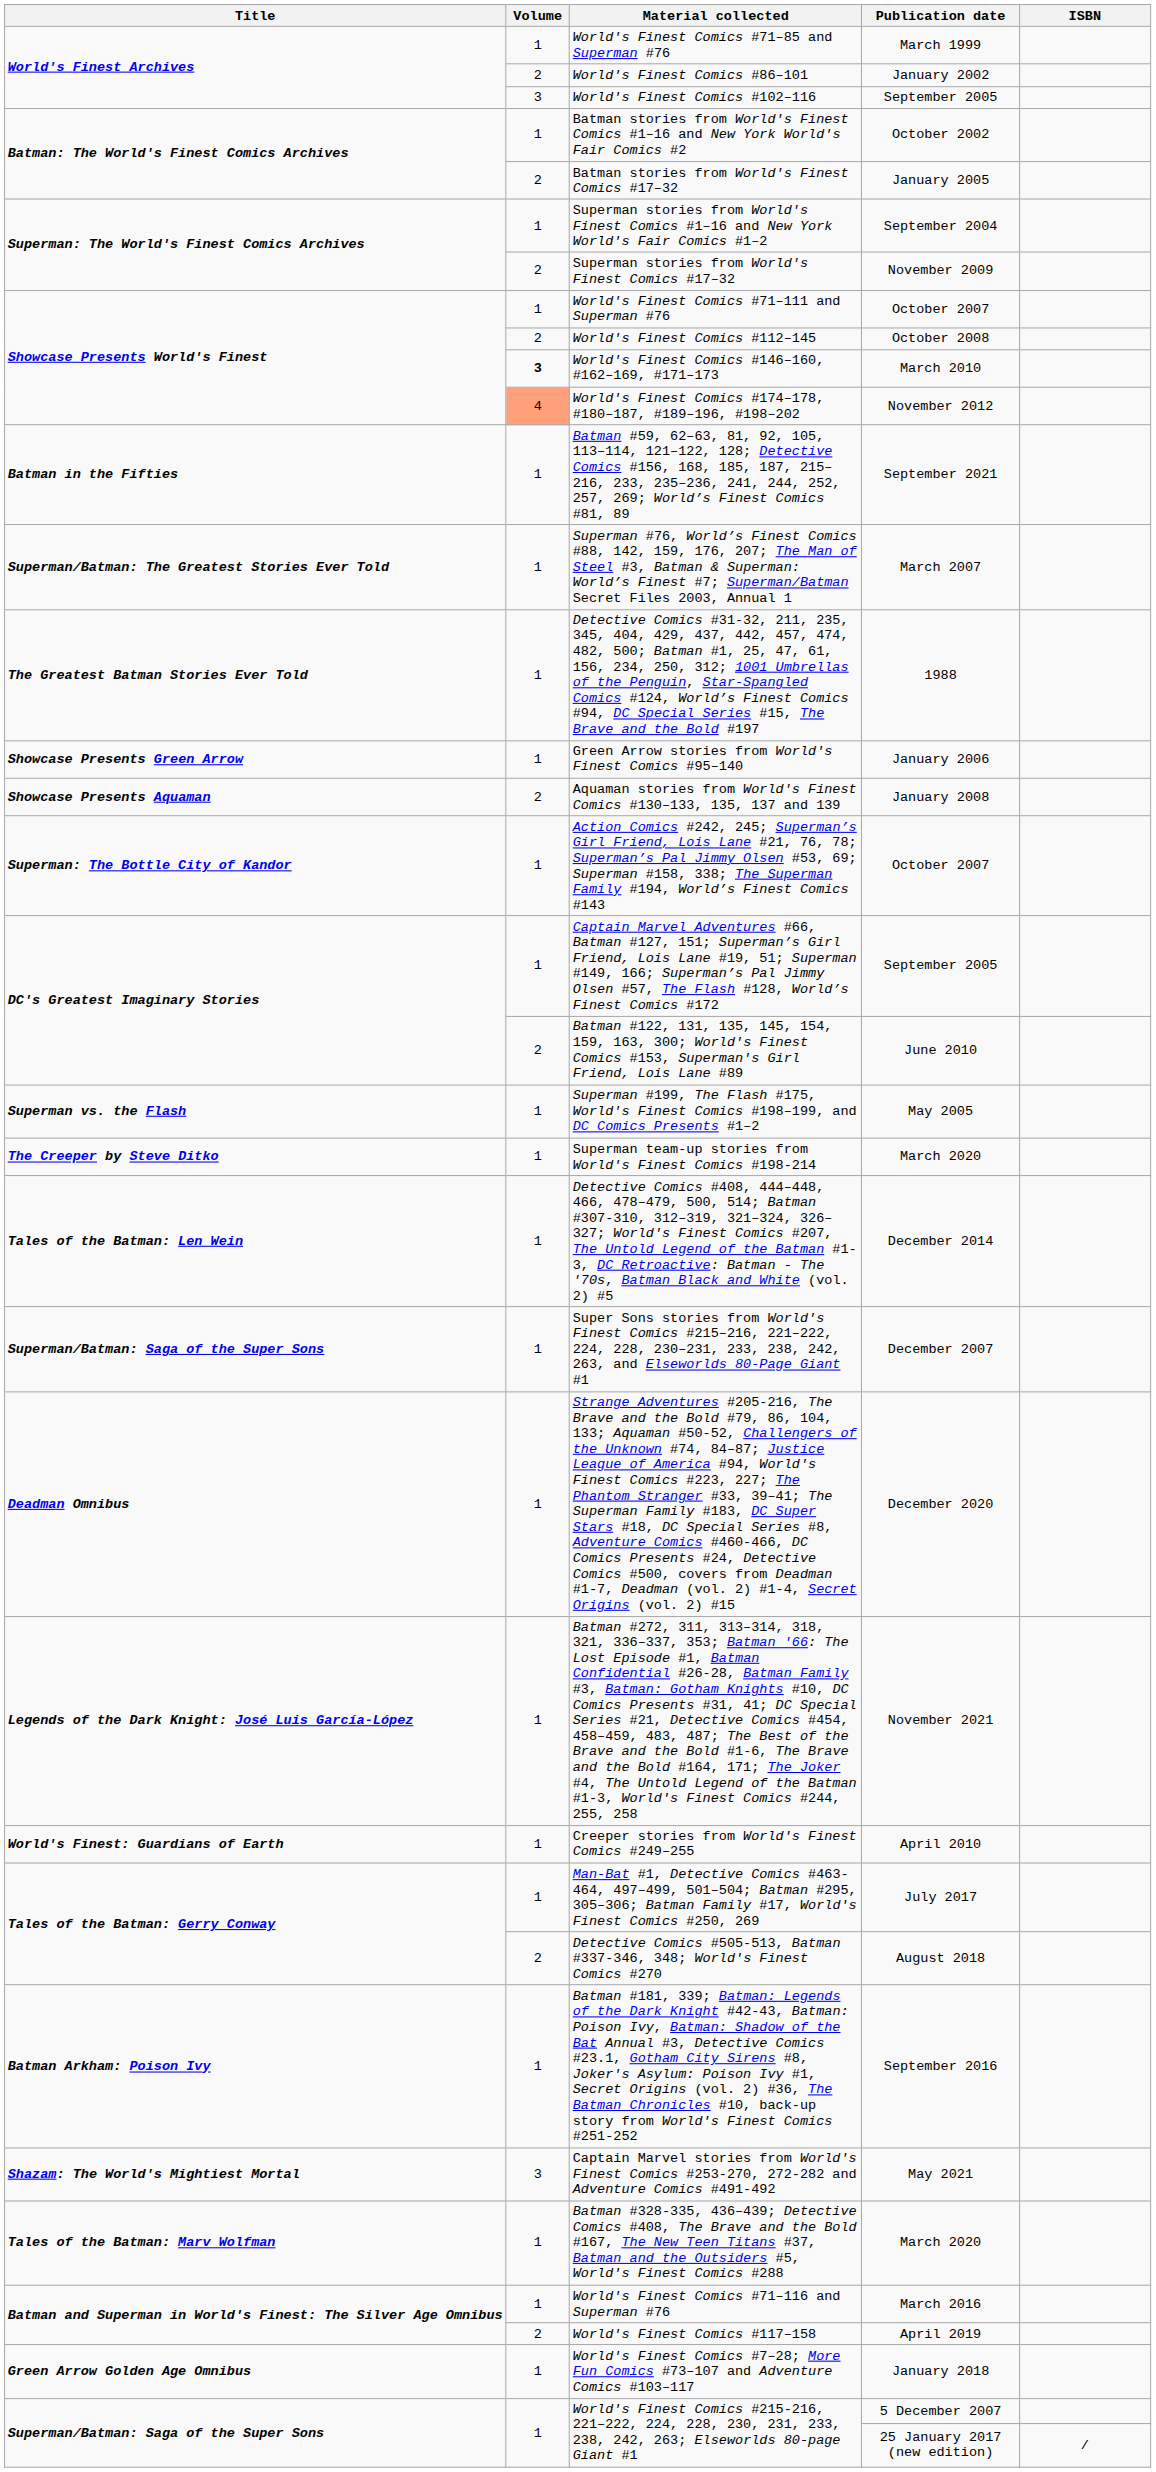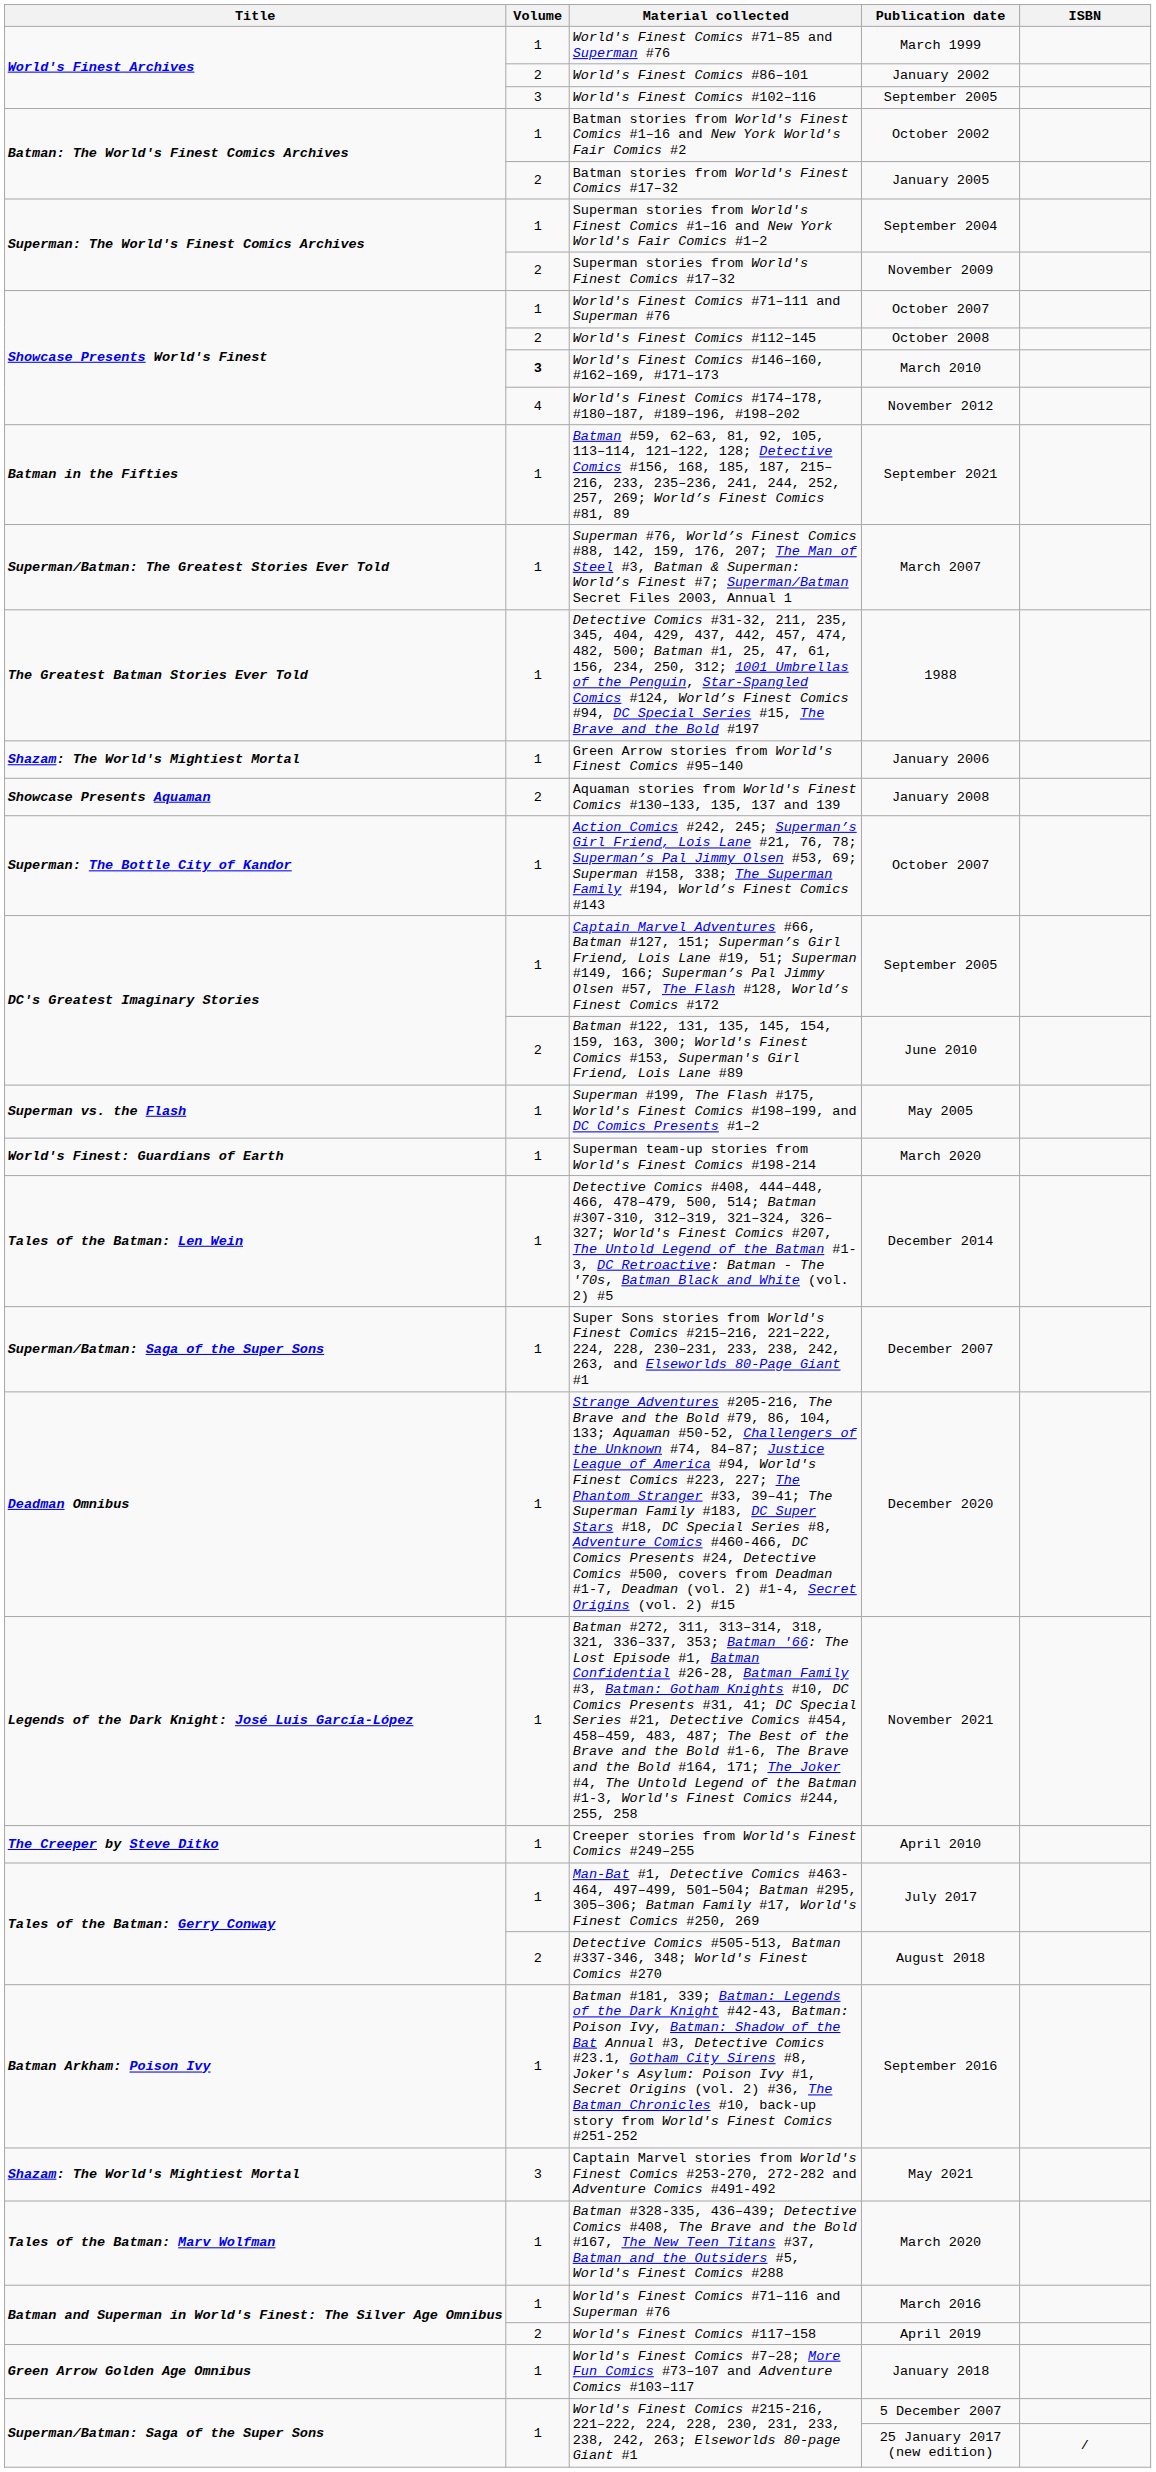 <table class="wikitable sortable">
 <tr>
 <th !width=255>Title</th>
 <th width=55>Volume</th>
 <th width=275>Material collected</th>
 <th width=145>Publication date</th>
 <th width=120>ISBN</th>
 </tr>
 <tr>
 <td rowspan="3"><strong><em><a href='#'>World's Finest Archives</a></em></strong></td>
 <td align="center">1</td>
 <td><em>World's Finest Comics</em> #71–85 and <em><a href='#'>Superman</a></em> #76</td>
 <td align="center">March 1999</td>
 <td align="center"></td>
 </tr>
 <tr>
 <td align="center">2</td>
 <td><em>World's Finest Comics</em> #86–101</td>
 <td align="center">January 2002</td>
 <td align="center"></td>
 </tr>
 <tr>
 <td align="center">3</td>
 <td><em>World's Finest Comics</em> #102–116</td>
 <td align="center">September 2005</td>
 <td align="center"></td>
 </tr>
 <tr>
 <td rowspan="2"><strong><em>Batman: The World's Finest Comics Archives</em></strong></td>
 <td align="center">1</td>
 <td>Batman stories from <em>World's Finest Comics</em> #1–16 and <em>New York World's Fair Comics</em> #2</td>
 <td align="center">October 2002</td>
 <td align="center"></td>
 </tr>
 <tr>
 <td align="center">2</td>
 <td>Batman stories from <em>World's Finest Comics</em> #17–32</td>
 <td align="center">January 2005</td>
 <td align="center"></td>
 </tr>
 <tr>
 <td rowspan="2"><strong><em>Superman: The World's Finest Comics Archives</em></strong></td>
 <td align="center">1</td>
 <td>Superman stories from <em>World's Finest Comics</em> #1–16 and <em>New York World's Fair Comics</em> #1–2</td>
 <td align="center">September 2004</td>
 <td align="center"></td>
 </tr>
 <tr>
 <td align="center">2</td>
 <td>Superman stories from <em>World's Finest Comics</em> #17–32</td>
 <td align="center">November 2009</td>
 <td align="center"></td>
 </tr>
 <tr>
 <td rowspan="4"><strong><em><a href='#'>Showcase Presents</a> World's Finest</em></strong></td>
 <td align="center">1</td>
 <td><em>World's Finest Comics</em> #71–111 and <em>Superman</em> #76</td>
 <td align="center">October 2007</td>
 <td align="center"></td>
 </tr>
 <tr>
 <td align="center">2</td>
 <td><em>World's Finest Comics</em> #112–145</td>
 <td align="center">October 2008</td>
 <td align="center"></td>
 </tr>
 <tr>
 <td align="center"><strong>3</strong></td>
 <td><em>World's Finest Comics</em> #146–160, #162–169, #171–173</td>
 <td align="center">March 2010</td>
 <td align="center"></td>
 </tr>
 <tr>
-<td align="center" style="background: lightsalmon;">4</td>
+<td align="center">4</td>
 <td><em>World's Finest Comics</em> #174–178, #180–187, #189–196, #198–202</td>
 <td align="center">November 2012</td>
 <td align="center"></td>
 </tr>
 <tr>
 <td><strong><em>Batman in the Fifties</em></strong></td>
 <td align="center">1</td>
 <td><em><a href='#'>Batman</a></em> #59, 62–63, 81, 92, 105, 113–114, 121–122, 128; <em><a href='#'>Detective Comics</a></em> #156, 168, 185, 187, 215–216, 233, 235–236, 241, 244, 252, 257, 269; <em>World’s Finest Comics</em> #81, 89</td>
 <td align="center">September 2021</td>
 <td align="center"></td>
 </tr>
 <tr>
 <td><strong><em>Superman/Batman: The Greatest Stories Ever Told</em></strong></td>
 <td align="center">1</td>
 <td><em>Superman</em> #76, <em>World’s Finest Comics</em> #88, 142, 159, 176, 207; <em><a href='#'>The Man of Steel</a></em> #3, <em>Batman & Superman: World’s Finest</em> #7; <em><a href='#'>Superman/Batman</a></em> Secret Files 2003, Annual 1</td>
 <td align="center">March 2007</td>
 <td align="center"></td>
 </tr>
 <tr>
 <td><strong><em>The Greatest Batman Stories Ever Told</em></strong></td>
 <td align="center">1</td>
 <td><em>Detective Comics</em> #31-32, 211, 235, 345, 404, 429, 437, 442, 457, 474, 482, 500; <em>Batman</em> #1, 25, 47, 61, 156, 234, 250, 312; <em><a href='#'>1001 Umbrellas of the Penguin</a></em>, <em><a href='#'>Star-Spangled Comics</a></em> #124, <em>World’s Finest Comics</em> #94, <em><a href='#'>DC Special Series</a></em> #15, <em><a href='#'>The Brave and the Bold</a></em> #197</td>
 <td align="center">1988</td>
 <td align="center"></td>
 </tr>
 <tr>
-<td><strong><em>Showcase Presents <a href='#'>Green Arrow</a></em></strong></td>
+<td><strong><em><a href='#'>Shazam</a>: The World's Mightiest Mortal</em></strong></td>
 <td align="center">1</td>
 <td>Green Arrow stories from <em>World's Finest Comics</em> #95–140</td>
 <td align="center">January 2006</td>
 <td align="center"></td>
 </tr>
 <tr>
 <td><strong><em>Showcase Presents <a href='#'>Aquaman</a></em></strong></td>
 <td align="center">2</td>
 <td>Aquaman stories from <em>World's Finest Comics</em> #130–133, 135, 137 and 139</td>
 <td align="center">January 2008</td>
 <td align="center"></td>
 </tr>
 <tr>
 <td><strong><em>Superman: <a href='#'>The Bottle City of Kandor</a></em></strong></td>
 <td align="center">1</td>
 <td><em><a href='#'>Action Comics</a></em> #242, 245; <em><a href='#'>Superman’s Girl Friend, Lois Lane</a></em> #21, 76, 78; <em><a href='#'>Superman’s Pal Jimmy Olsen</a></em> #53, 69; <em>Superman</em> #158, 338; <em><a href='#'>The Superman Family</a></em> #194, <em>World’s Finest Comics</em> #143</td>
 <td align="center">October 2007</td>
 <td align="center"></td>
 </tr>
 <tr>
 <td rowspan="2"><strong><em>DC's Greatest Imaginary Stories</em></strong></td>
 <td align="center">1</td>
 <td><em><a href='#'>Captain Marvel Adventures</a></em> #66, <em>Batman</em> #127, 151; <em>Superman’s Girl Friend, Lois Lane</em> #19, 51; <em>Superman </em> #149, 166; <em>Superman’s Pal Jimmy Olsen</em> #57, <em><a href='#'>The Flash</a></em> #128, <em>World’s Finest Comics</em> #172</td>
 <td align="center">September 2005</td>
 <td align="center"></td>
 </tr>
 <tr>
 <td align="center">2</td>
 <td><em>Batman</em> #122, 131, 135, 145, 154, 159, 163, 300; <em>World's Finest Comics</em> #153, <em>Superman's Girl Friend, Lois Lane</em> #89</td>
 <td align="center">June 2010</td>
 <td align="center"></td>
 </tr>
 <tr>
 <td><strong><em>Superman vs. the <a href='#'>Flash</a></em></strong></td>
 <td align="center">1</td>
 <td><em>Superman</em> #199, <em>The Flash</em> #175, <em>World's Finest Comics</em> #198–199, and <em><a href='#'>DC Comics Presents</a></em> #1–2</td>
 <td align="center">May 2005</td>
 <td align="center"></td>
 </tr>
 <tr>
-<td><strong><em><a href='#'>The Creeper</a> by <a href='#'>Steve Ditko</a></em></strong></td>
+<td><strong><em>World's Finest: Guardians of Earth</em></strong></td>
 <td align="center">1</td>
 <td>Superman team-up stories from <em>World's Finest Comics</em> #198-214</td>
 <td align="center">March 2020</td>
 <td align="center"></td>
 </tr>
 <tr>
 <td><strong><em>Tales of the Batman: <a href='#'>Len Wein</a></em></strong></td>
 <td align="center">1</td>
 <td><em>Detective Comics</em> #408, 444–448, 466, 478–479, 500, 514; <em>Batman</em> #307-310, 312–319, 321–324, 326–327; <em>World's Finest Comics</em> #207, <em><a href='#'>The Untold Legend of the Batman</a></em> #1-3, <em><a href='#'>DC Retroactive</a>: Batman - The '70s</em>, <em><a href='#'>Batman Black and White</a></em> (vol. 2) #5</td>
 <td align="center">December 2014</td>
 <td align="center"></td>
 </tr>
 <tr>
 <td><strong><em>Superman/Batman: <a href='#'>Saga of the Super Sons</a></em></strong></td>
 <td align="center">1</td>
 <td>Super Sons stories from <em>World's Finest Comics</em> #215–216, 221–222, 224, 228, 230–231, 233, 238, 242, 263, and <em><a href='#'>Elseworlds 80-Page Giant</a></em> #1</td>
 <td align="center">December 2007</td>
 <td align="center"></td>
 </tr>
 <tr>
 <td><strong><em><a href='#'>Deadman</a> Omnibus</em></strong></td>
 <td align="center">1</td>
 <td><em><a href='#'>Strange Adventures</a></em> #205-216, <em>The Brave and the Bold</em> #79, 86, 104, 133; <em>Aquaman</em> #50-52, <em><a href='#'>Challengers of the Unknown</a></em> #74, 84–87; <em><a href='#'>Justice League of America</a></em> #94, <em>World's Finest Comics</em> #223, 227; <em><a href='#'>The Phantom Stranger</a></em> #33, 39–41; <em>The Superman Family</em> #183, <em><a href='#'>DC Super Stars</a></em> #18, <em>DC Special Series</em> #8, <em><a href='#'>Adventure Comics</a></em> #460-466, <em>DC Comics Presents</em> #24, <em>Detective Comics</em> #500, covers from <em>Deadman</em> #1-7, <em>Deadman</em> (vol. 2) #1-4, <em><a href='#'>Secret Origins</a></em> (vol. 2) #15</td>
 <td align="center">December 2020</td>
 <td align="center"></td>
 </tr>
 <tr>
 <td><strong><em>Legends of the Dark Knight: <a href='#'>José Luis García-López</a></em></strong></td>
 <td align="center">1</td>
 <td><em>Batman</em> #272, 311, 313–314, 318, 321, 336–337, 353; <em><a href='#'>Batman '66</a>: The Lost Episode</em> #1, <em><a href='#'>Batman Confidential</a></em> #26-28, <em><a href='#'>Batman Family</a></em> #3, <em><a href='#'>Batman: Gotham Knights</a></em> #10, <em>DC Comics Presents</em> #31, 41; <em>DC Special Series</em> #21, <em>Detective Comics</em> #454, 458–459, 483, 487; <em>The Best of the Brave and the Bold</em> #1-6, <em>The Brave and the Bold</em> #164, 171; <em><a href='#'>The Joker</a></em> #4, <em>The Untold Legend of the Batman</em> #1-3, <em>World's Finest Comics</em> #244, 255, 258</td>
 <td align="center">November 2021</td>
 <td align="center"></td>
 </tr>
 <tr>
-<td><strong><em>World's Finest: Guardians of Earth</em></strong></td>
+<td><strong><em><a href='#'>The Creeper</a> by <a href='#'>Steve Ditko</a></em></strong></td>
 <td align="center">1</td>
 <td>Creeper stories from <em>World's Finest Comics</em> #249–255</td>
 <td align="center">April 2010</td>
 <td align="center"></td>
 </tr>
 <tr>
 <td rowspan="2"><strong><em>Tales of the Batman: <a href='#'>Gerry Conway</a></em></strong></td>
 <td align="center">1</td>
 <td><em><a href='#'>Man-Bat</a></em> #1, <em>Detective Comics</em> #463-464, 497–499, 501–504; <em>Batman</em> #295, 305–306; <em>Batman Family</em> #17, <em>World's Finest Comics</em> #250, 269</td>
 <td align="center">July 2017</td>
 <td align="center"></td>
 </tr>
 <tr>
 <td align="center">2</td>
 <td><em>Detective Comics</em> #505-513, <em>Batman</em> #337-346, 348; <em>World's Finest Comics</em> #270</td>
 <td align="center">August 2018</td>
 <td align="center"></td>
 </tr>
 <tr>
 <td><strong><em>Batman Arkham: <a href='#'>Poison Ivy</a></em></strong></td>
 <td align="center">1</td>
 <td><em>Batman</em> #181, 339; <em><a href='#'>Batman: Legends of the Dark Knight</a></em> #42-43, <em>Batman: Poison Ivy</em>, <em><a href='#'>Batman: Shadow of the Bat</a> Annual</em> #3, <em>Detective Comics</em> #23.1, <em><a href='#'>Gotham City Sirens</a></em> #8, <em>Joker's Asylum: Poison Ivy</em> #1, <em>Secret Origins</em> (vol. 2) #36, <em><a href='#'>The Batman Chronicles</a></em> #10, back-up story from <em>World's Finest Comics</em> #251-252</td>
 <td align="center">September 2016</td>
 <td align="center"></td>
 </tr>
 <tr>
 <td><strong><em><a href='#'>Shazam</a>: The World's Mightiest Mortal</em></strong></td>
 <td align="center">3</td>
 <td>Captain Marvel stories from <em>World's Finest Comics</em> #253-270, 272-282 and <em>Adventure Comics</em> #491-492</td>
 <td align="center">May 2021</td>
 <td align="center"></td>
 </tr>
 <tr>
 <td><strong><em>Tales of the Batman: <a href='#'>Marv Wolfman</a></em></strong></td>
 <td align="center">1</td>
 <td><em>Batman</em> #328-335, 436–439; <em>Detective Comics</em> #408, <em>The Brave and the Bold</em> #167, <em><a href='#'>The New Teen Titans</a></em> #37, <em><a href='#'>Batman and the Outsiders</a></em> #5, <em>World's Finest Comics</em> #288</td>
 <td align="center">March 2020</td>
 <td align="center"></td>
 </tr>
 <tr>
 <td rowspan="2"><strong><em>Batman and Superman in World's Finest: The Silver Age Omnibus</em></strong></td>
 <td align="center">1</td>
 <td><em>World's Finest Comics</em> #71–116 and <em>Superman</em> #76</td>
 <td align="center">March 2016</td>
 <td align="center"></td>
 </tr>
 <tr>
 <td align="center">2</td>
 <td><em>World's Finest Comics</em> #117–158</td>
 <td align="center">April 2019</td>
 <td align="center"></td>
 </tr>
 <tr>
 <td><strong><em>Green Arrow Golden Age Omnibus</em></strong></td>
 <td align="center">1</td>
 <td><em>World's Finest Comics</em> #7–28; <em><a href='#'>More Fun Comics</a></em> #73–107 and <em>Adventure Comics</em> #103–117</td>
 <td align="center">January 2018</td>
 <td align="center"></td>
 </tr>
 <tr>
 <td rowspan=2><strong><em>Superman/Batman: Saga of the Super Sons</em></strong></td>
 <td rowspan=2 align="center">1</td>
 <td rowspan=2><em>World's Finest Comics</em> #215-216, 221–222, 224, 228, 230, 231, 233, 238, 242, 263; <em>Elseworlds 80-page Giant</em> #1</td>
 <td align="center">5 December 2007</td>
 <td align="center"></td>
 </tr>
 <tr>
 <td align="center">25 January 2017 (new edition)</td>
 <td align="center">/</td>
 </tr>
 </table>
